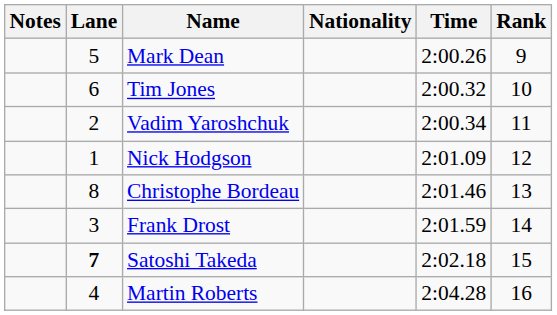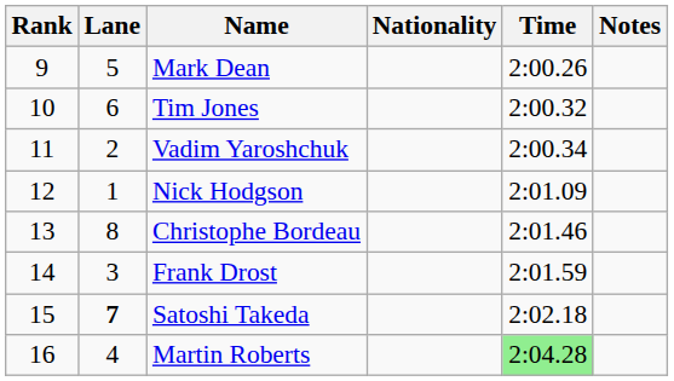 <table class="wikitable sortable" style="text-align: center">
 <tr>
-<th>Notes</th>
+<th>Rank</th>
 <th>Lane</th>
 <th>Name</th>
 <th>Nationality</th>
 <th>Time</th>
-<th>Rank</th>
+<th>Notes</th>
 </tr>
 <tr>
-<td></td>
+<td>9</td>
 <td>5</td>
 <td align=left><a href='#'>Mark Dean</a></td>
 <td align=left></td>
 <td>2:00.26</td>
-<td>9</td>
+<td></td>
 </tr>
 <tr>
-<td></td>
+<td>10</td>
 <td>6</td>
 <td align=left><a href='#'>Tim Jones</a></td>
 <td align=left></td>
 <td>2:00.32</td>
-<td>10</td>
+<td></td>
 </tr>
 <tr>
-<td></td>
+<td>11</td>
 <td>2</td>
 <td align=left><a href='#'>Vadim Yaroshchuk</a></td>
 <td align=left></td>
 <td>2:00.34</td>
-<td>11</td>
+<td></td>
 </tr>
 <tr>
-<td></td>
+<td>12</td>
 <td>1</td>
 <td align=left><a href='#'>Nick Hodgson</a></td>
 <td align=left></td>
 <td>2:01.09</td>
-<td>12</td>
+<td></td>
 </tr>
 <tr>
-<td></td>
+<td>13</td>
 <td>8</td>
 <td align=left><a href='#'>Christophe Bordeau</a></td>
 <td align=left></td>
 <td>2:01.46</td>
-<td>13</td>
+<td></td>
 </tr>
 <tr>
-<td></td>
+<td>14</td>
 <td>3</td>
 <td align=left><a href='#'>Frank Drost</a></td>
 <td align=left></td>
 <td>2:01.59</td>
-<td>14</td>
+<td></td>
 </tr>
 <tr>
-<td></td>
+<td>15</td>
 <td><strong>7</strong></td>
 <td align=left><a href='#'>Satoshi Takeda</a></td>
 <td align=left></td>
 <td>2:02.18</td>
-<td>15</td>
+<td></td>
 </tr>
 <tr>
-<td></td>
+<td>16</td>
 <td>4</td>
 <td align=left><a href='#'>Martin Roberts</a></td>
 <td align=left></td>
-<td>2:04.28</td>
-<td>16</td>
+<td style="background: lightgreen;">2:04.28</td>
+<td></td>
 </tr>
 </table>
